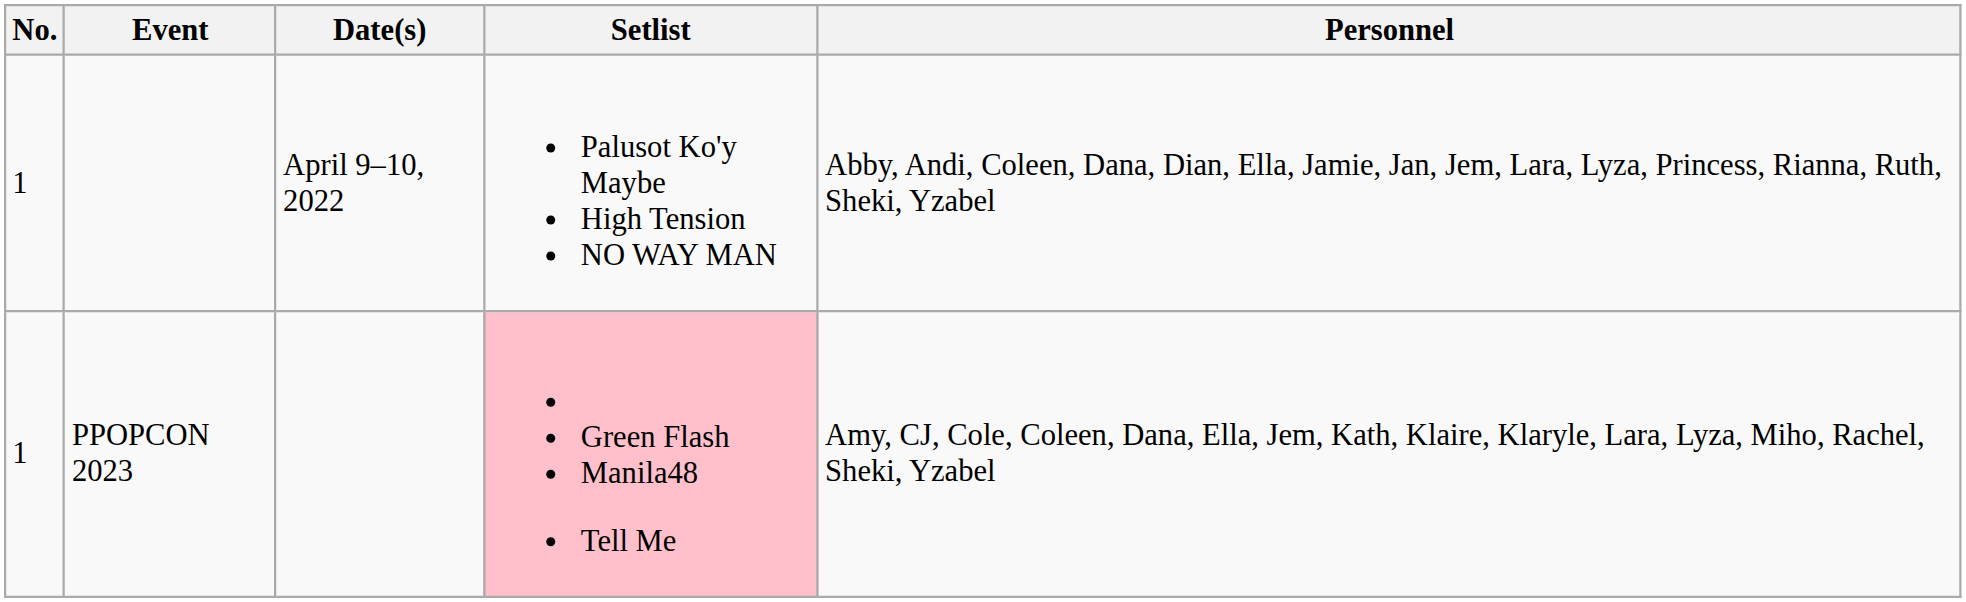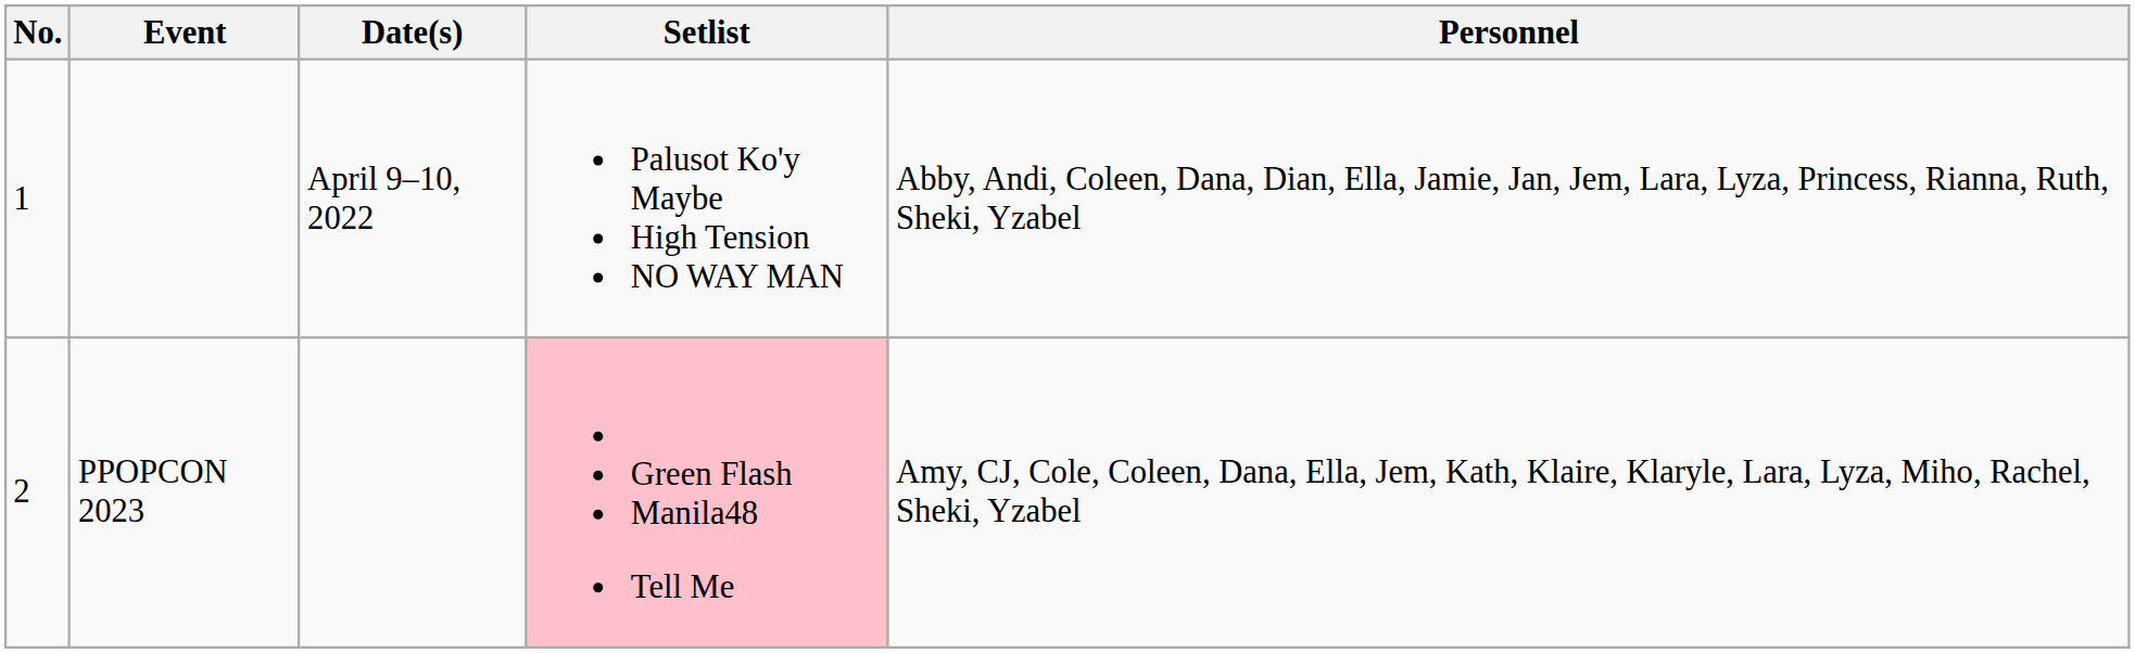 <table class="wikitable" style="font-size:85%;">
 <tr>
 <th>No.</th>
 <th>Event</th>
 <th>Date(s)</th>
 <th>Setlist</th>
 <th>Personnel</th>
 </tr>
 <tr>
 <td>1</td>
 <td></td>
 <td>April 9–10, 2022</td>
 <td><br><ul><li>Palusot Ko'y Maybe</li><li>High Tension</li><li>NO WAY MAN</li></ul></td>
 <td>Abby, Andi, Coleen, Dana, Dian, Ella, Jamie, Jan, Jem, Lara, Lyza, Princess, Rianna, Ruth, Sheki, Yzabel</td>
 </tr>
 <tr>
-<td>1</td>
+<td>2</td>
 <td>PPOPCON 2023</td>
 <td></td>
 <td style="background: pink;"><br><ul><li></li><li>Green Flash</li><li>Manila48<br></li></ul><ul><li>Tell Me<br></li></ul></td>
 <td>Amy, CJ, Cole, Coleen, Dana, Ella, Jem, Kath, Klaire, Klaryle, Lara, Lyza, Miho, Rachel, Sheki, Yzabel</td>
 </tr>
 </table>
